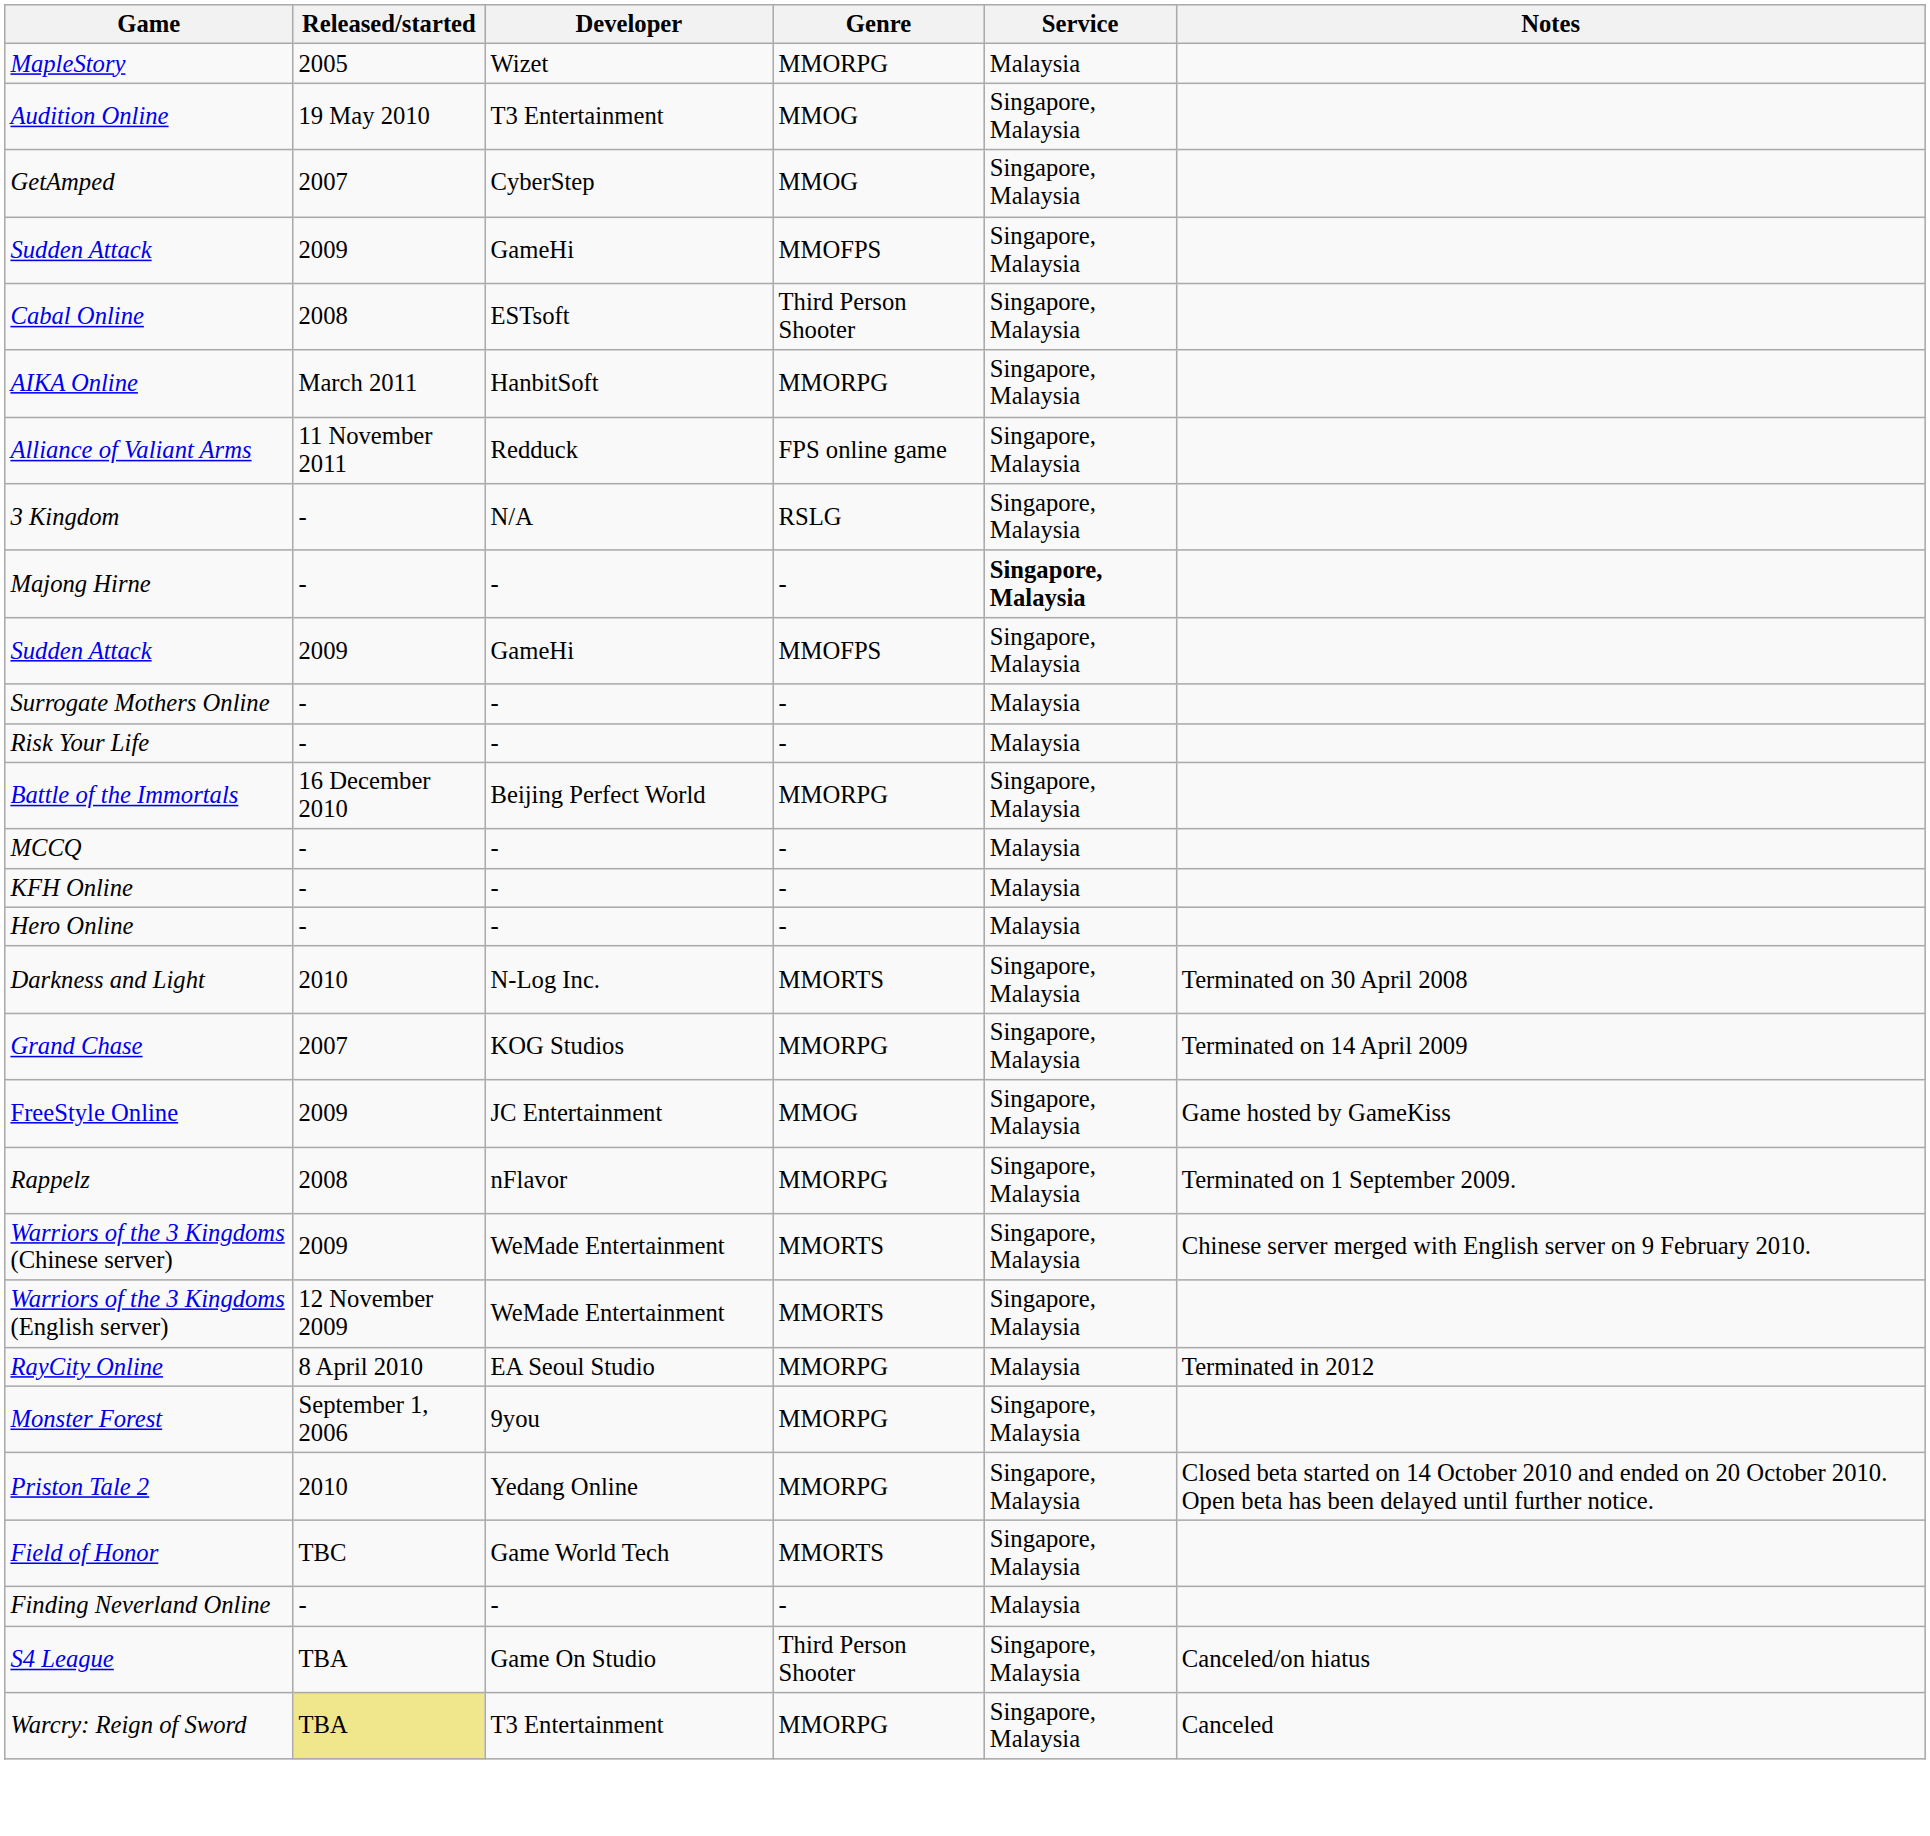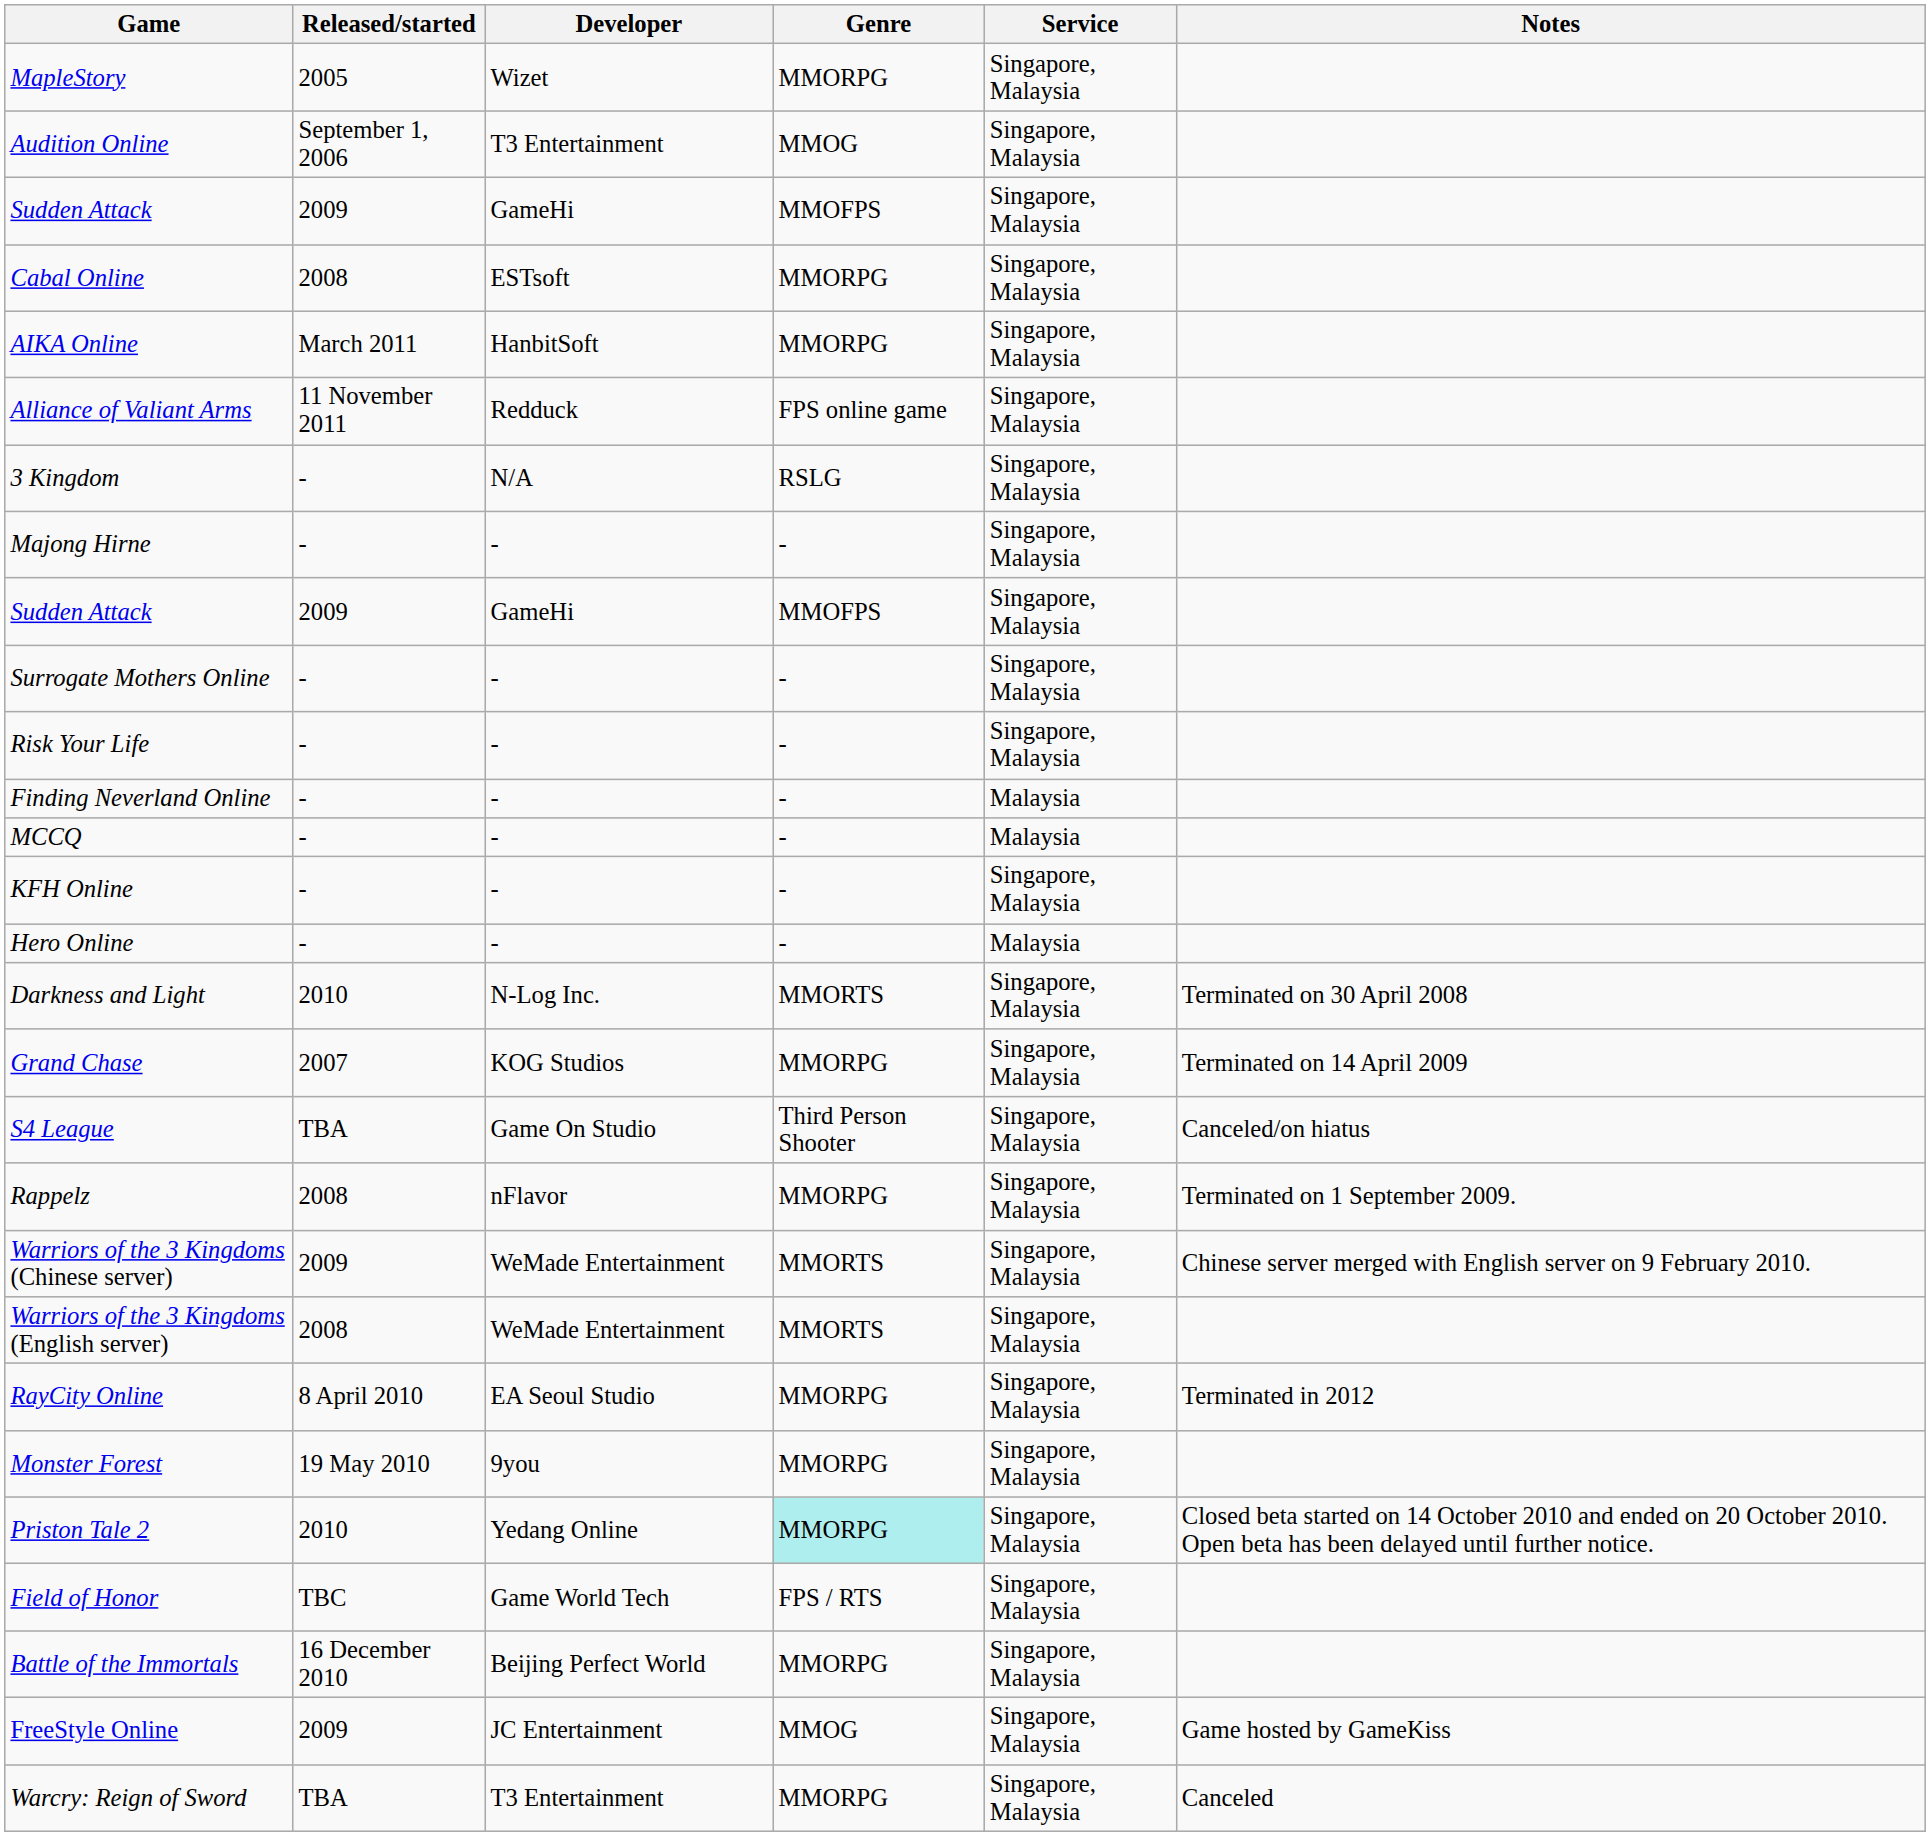 <table class="wikitable">
 <tr bgcolor= #fffff0>
 <th width="15%">Game</th>
 <th width="10%">Released/started</th>
 <th width="15%">Developer</th>
 <th width="11%">Genre</th>
 <th width="10%">Service</th>
 <th>Notes</th>
 </tr>
 <tr>
 <td><em><a href='#'>MapleStory</a></em></td>
 <td>2005</td>
 <td>Wizet</td>
 <td>MMORPG</td>
-<td>Malaysia</td>
+<td>Singapore, Malaysia</td>
 <td></td>
 </tr>
 <tr>
 <td><em><a href='#'>Audition Online</a></em></td>
-<td>19 May 2010</td>
+<td>September 1, 2006</td>
 <td>T3 Entertainment</td>
-<td>MMOG</td>
-<td>Singapore, Malaysia</td>
-<td></td>
-</tr>
-<tr>
-<td><em>GetAmped</em></td>
-<td>2007</td>
-<td>CyberStep</td>
 <td>MMOG</td>
 <td>Singapore, Malaysia</td>
 <td></td>
 </tr>
 <tr>
 <td><em><a href='#'>Sudden Attack</a></em></td>
 <td>2009</td>
 <td>GameHi</td>
 <td>MMOFPS</td>
 <td>Singapore, Malaysia</td>
 <td></td>
 </tr>
 <tr>
 <td><em><a href='#'>Cabal Online</a></em></td>
 <td>2008</td>
 <td>ESTsoft</td>
-<td>Third Person Shooter</td>
+<td>MMORPG</td>
 <td>Singapore, Malaysia</td>
 <td></td>
 </tr>
 <tr>
 <td><em><a href='#'>AIKA Online</a></em></td>
 <td>March 2011</td>
 <td>HanbitSoft</td>
 <td>MMORPG</td>
 <td>Singapore, Malaysia</td>
 <td></td>
 </tr>
 <tr>
 <td><em><a href='#'>Alliance of Valiant Arms</a></em></td>
 <td>11 November 2011</td>
 <td>Redduck</td>
 <td>FPS online game</td>
 <td>Singapore, Malaysia</td>
 <td></td>
 </tr>
 <tr>
 <td><em>3 Kingdom</em></td>
 <td>-</td>
 <td>N/A</td>
 <td>RSLG</td>
 <td>Singapore, Malaysia</td>
 <td></td>
 </tr>
 <tr>
 <td><em>Majong Hirne</em></td>
 <td>-</td>
 <td>-</td>
 <td>-</td>
-<td><strong>Singapore, Malaysia</strong></td>
+<td>Singapore, Malaysia</td>
 <td></td>
 </tr>
 <tr>
 <td><em><a href='#'>Sudden Attack</a></em></td>
 <td>2009</td>
 <td>GameHi</td>
 <td>MMOFPS</td>
 <td>Singapore, Malaysia</td>
 <td></td>
 </tr>
 <tr>
 <td><em>Surrogate Mothers Online</em></td>
 <td>-</td>
 <td>-</td>
 <td>-</td>
-<td>Malaysia</td>
+<td>Singapore, Malaysia</td>
 <td></td>
 </tr>
 <tr>
 <td><em>Risk Your Life</em></td>
 <td>-</td>
 <td>-</td>
 <td>-</td>
-<td>Malaysia</td>
+<td>Singapore, Malaysia</td>
 <td></td>
 </tr>
 <tr>
-<td><em><a href='#'>Battle of the Immortals</a></em></td>
-<td>16 December 2010</td>
-<td>Beijing Perfect World</td>
-<td>MMORPG</td>
-<td>Singapore, Malaysia</td>
+<td><em>Finding Neverland Online</em></td>
+<td>-</td>
+<td>-</td>
+<td>-</td>
+<td>Malaysia</td>
 <td></td>
 </tr>
 <tr>
 <td><em>MCCQ</em></td>
 <td>-</td>
 <td>-</td>
 <td>-</td>
 <td>Malaysia</td>
 <td></td>
 </tr>
 <tr>
 <td><em>KFH Online</em></td>
 <td>-</td>
 <td>-</td>
 <td>-</td>
-<td>Malaysia</td>
+<td>Singapore, Malaysia</td>
 <td></td>
 </tr>
 <tr>
 <td><em>Hero Online</em></td>
 <td>-</td>
 <td>-</td>
 <td>-</td>
 <td>Malaysia</td>
 <td></td>
 </tr>
 <tr>
 <td><em>Darkness and Light</em></td>
 <td>2010</td>
 <td>N-Log Inc.</td>
 <td>MMORTS</td>
 <td>Singapore, Malaysia</td>
 <td>Terminated on 30 April 2008</td>
 </tr>
 <tr>
 <td><em><a href='#'>Grand Chase</a></em></td>
 <td>2007</td>
 <td>KOG Studios</td>
 <td>MMORPG</td>
 <td>Singapore, Malaysia</td>
 <td>Terminated on 14 April 2009</td>
 </tr>
 <tr>
-<td><a href='#'>FreeStyle Online</a></td>
-<td>2009</td>
-<td>JC Entertainment</td>
-<td>MMOG</td>
+<td><em><a href='#'>S4 League</a></em></td>
+<td>TBA</td>
+<td>Game On Studio</td>
+<td>Third Person Shooter</td>
 <td>Singapore, Malaysia</td>
-<td>Game hosted by GameKiss</td>
+<td>Canceled/on hiatus</td>
 </tr>
 <tr>
 <td><em>Rappelz</em></td>
 <td>2008</td>
 <td>nFlavor</td>
 <td>MMORPG</td>
 <td>Singapore, Malaysia</td>
 <td>Terminated on 1 September 2009.</td>
 </tr>
 <tr>
 <td><em><a href='#'>Warriors of the 3 Kingdoms</a></em> (Chinese server)</td>
 <td>2009</td>
 <td>WeMade Entertainment</td>
 <td>MMORTS</td>
 <td>Singapore, Malaysia</td>
 <td>Chinese server merged with English server on 9 February 2010.</td>
 </tr>
 <tr>
 <td><em><a href='#'>Warriors of the 3 Kingdoms</a></em> (English server)</td>
-<td>12 November 2009</td>
+<td>2008</td>
 <td>WeMade Entertainment</td>
 <td>MMORTS</td>
 <td>Singapore, Malaysia</td>
 <td></td>
 </tr>
 <tr>
 <td><em><a href='#'>RayCity Online</a></em></td>
 <td>8 April 2010</td>
 <td>EA Seoul Studio</td>
 <td>MMORPG</td>
-<td>Malaysia</td>
+<td>Singapore, Malaysia</td>
 <td>Terminated in 2012</td>
 </tr>
 <tr>
 <td><em><a href='#'>Monster Forest</a></em></td>
-<td>September 1, 2006</td>
+<td>19 May 2010</td>
 <td>9you</td>
 <td>MMORPG</td>
 <td>Singapore, Malaysia</td>
 <td></td>
 </tr>
 <tr>
 <td><em><a href='#'>Priston Tale 2</a></em></td>
 <td>2010</td>
 <td>Yedang Online</td>
-<td>MMORPG</td>
+<td style="background: paleturquoise;">MMORPG</td>
 <td>Singapore, Malaysia</td>
 <td>Closed beta started on 14 October 2010 and ended on 20 October 2010. Open beta has been delayed until further notice.</td>
 </tr>
 <tr>
 <td><em><a href='#'>Field of Honor</a></em></td>
 <td>TBC</td>
 <td>Game World Tech</td>
-<td>MMORTS</td>
+<td>FPS / RTS</td>
 <td>Singapore, Malaysia</td>
 <td></td>
 </tr>
 <tr>
-<td><em>Finding Neverland Online</em></td>
-<td>-</td>
-<td>-</td>
-<td>-</td>
-<td>Malaysia</td>
+<td><em><a href='#'>Battle of the Immortals</a></em></td>
+<td>16 December 2010</td>
+<td>Beijing Perfect World</td>
+<td>MMORPG</td>
+<td>Singapore, Malaysia</td>
 <td></td>
 </tr>
 <tr>
-<td><em><a href='#'>S4 League</a></em></td>
-<td>TBA</td>
-<td>Game On Studio</td>
-<td>Third Person Shooter</td>
+<td><a href='#'>FreeStyle Online</a></td>
+<td>2009</td>
+<td>JC Entertainment</td>
+<td>MMOG</td>
 <td>Singapore, Malaysia</td>
-<td>Canceled/on hiatus</td>
+<td>Game hosted by GameKiss</td>
 </tr>
 <tr>
 <td><em>Warcry: Reign of Sword</em></td>
-<td style="background: khaki;">TBA</td>
+<td>TBA</td>
 <td>T3 Entertainment</td>
 <td>MMORPG</td>
 <td>Singapore, Malaysia</td>
 <td>Canceled</td>
 </tr>
 </table>
